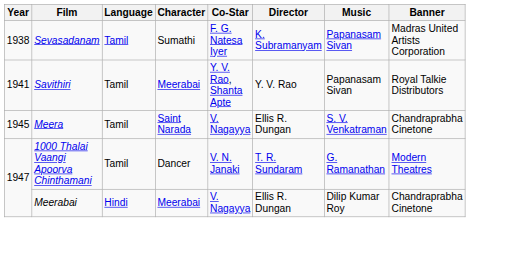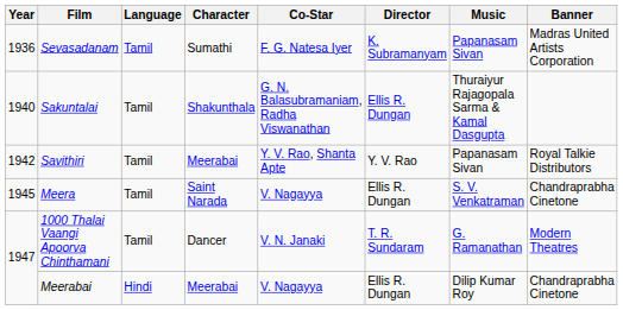 <table class="wikitable sortable">
 <tr>
 <th>Year</th>
 <th>Film</th>
 <th>Language</th>
 <th>Character</th>
 <th>Co-Star</th>
 <th>Director</th>
 <th>Music</th>
 <th>Banner</th>
 </tr>
 <tr>
-<td>1938</td>
+<td>1936</td>
 <td><em><a href='#'>Sevasadanam</a></em></td>
 <td><a href='#'>Tamil</a></td>
 <td>Sumathi</td>
 <td><a href='#'>F. G. Natesa Iyer</a></td>
 <td><a href='#'>K. Subramanyam</a></td>
 <td><a href='#'>Papanasam Sivan</a></td>
 <td>Madras United Artists Corporation</td>
 </tr>
 <tr>
-<td>1941</td>
+<td>1940</td>
+<td><em><a href='#'>Sakuntalai</a></em></td>
+<td>Tamil</td>
+<td><a href='#'>Shakunthala</a></td>
+<td><a href='#'>G. N. Balasubramaniam</a>, <a href='#'>Radha Viswanathan</a></td>
+<td><a href='#'>Ellis R. Dungan</a></td>
+<td>Thuraiyur Rajagopala Sarma & <a href='#'>Kamal Dasgupta</a></td>
+<td></td>
+</tr>
+<tr>
+<td>1942</td>
 <td><em><a href='#'>Savithiri</a></em></td>
 <td>Tamil</td>
 <td><a href='#'>Meerabai</a></td>
 <td><a href='#'>Y. V. Rao</a>, <a href='#'>Shanta Apte</a></td>
 <td>Y. V. Rao</td>
 <td>Papanasam Sivan</td>
 <td>Royal Talkie Distributors</td>
 </tr>
 <tr>
 <td>1945</td>
 <td><em><a href='#'>Meera</a> </em></td>
 <td>Tamil</td>
 <td><a href='#'>Saint Narada</a></td>
 <td><a href='#'>V. Nagayya</a></td>
 <td>Ellis R. Dungan</td>
 <td><a href='#'>S. V. Venkatraman</a></td>
 <td>Chandraprabha Cinetone</td>
 </tr>
 <tr>
 <td rowspan="2">1947</td>
 <td><em><a href='#'>1000 Thalai Vaangi Apoorva Chinthamani</a></em></td>
 <td>Tamil</td>
 <td>Dancer</td>
 <td><a href='#'>V. N. Janaki</a></td>
 <td><a href='#'>T. R. Sundaram</a></td>
 <td><a href='#'>G. Ramanathan</a></td>
 <td><a href='#'>Modern Theatres</a></td>
 </tr>
 <tr>
 <td><em> Meerabai</em></td>
 <td><a href='#'>Hindi</a></td>
 <td><a href='#'>Meerabai</a></td>
 <td><a href='#'>V. Nagayya</a></td>
 <td>Ellis R. Dungan</td>
 <td>Dilip Kumar Roy</td>
 <td>Chandraprabha Cinetone</td>
 </tr>
 </table>
